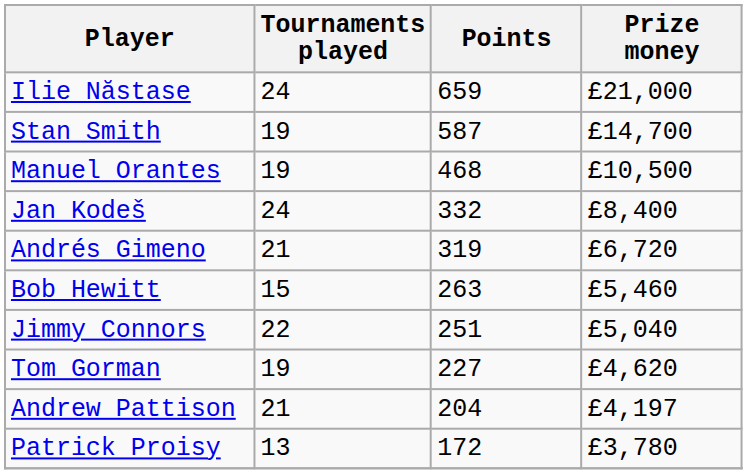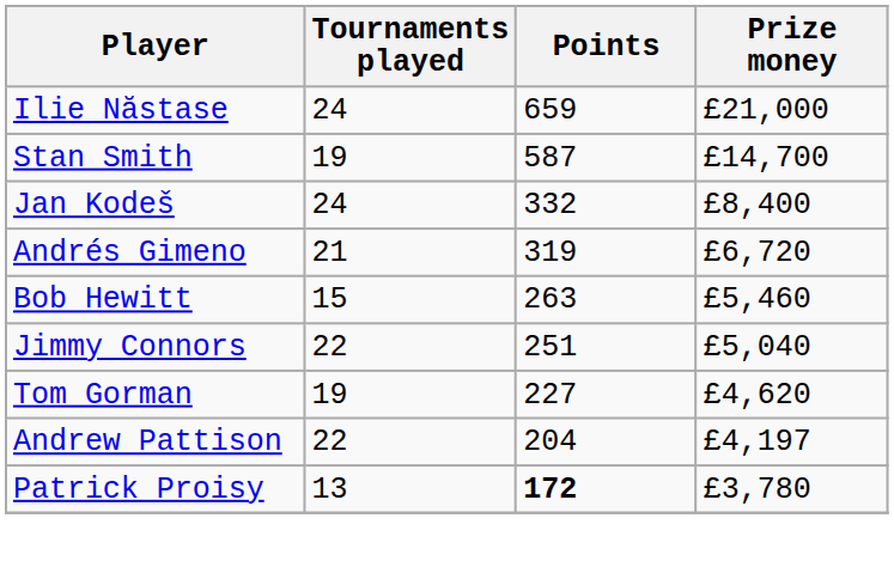 <table class="sortable wikitable" style=font-size:97%>
 <tr>
 <th style="width:120px">Player</th>
 <th style="width:70px">Tournaments played</th>
 <th style="width:70px">Points</th>
 <th style="width:75px">Prize money</th>
 </tr>
 <tr>
 <td> <a href='#'>Ilie Năstase</a></td>
 <td>24</td>
 <td>659</td>
 <td>£21,000</td>
 </tr>
 <tr>
 <td> <a href='#'>Stan Smith</a></td>
 <td>19</td>
 <td>587</td>
 <td>£14,700</td>
-</tr>
-<tr>
-<td> <a href='#'>Manuel Orantes</a></td>
-<td>19</td>
-<td>468</td>
-<td>£10,500</td>
 </tr>
 <tr>
 <td> <a href='#'>Jan Kodeš</a></td>
 <td>24</td>
 <td>332</td>
 <td>£8,400</td>
 </tr>
 <tr>
 <td> <a href='#'>Andrés Gimeno</a></td>
 <td>21</td>
 <td>319</td>
 <td>£6,720</td>
 </tr>
 <tr>
 <td> <a href='#'>Bob Hewitt</a></td>
 <td>15</td>
 <td>263</td>
 <td>£5,460</td>
 </tr>
 <tr>
 <td> <a href='#'>Jimmy Connors</a></td>
 <td>22</td>
 <td>251</td>
 <td>£5,040</td>
 </tr>
 <tr>
 <td> <a href='#'>Tom Gorman</a></td>
 <td>19</td>
 <td>227</td>
 <td>£4,620</td>
 </tr>
 <tr>
 <td> <a href='#'>Andrew Pattison</a></td>
-<td>21</td>
+<td>22</td>
 <td>204</td>
 <td>£4,197</td>
 </tr>
 <tr>
 <td> <a href='#'>Patrick Proisy</a></td>
 <td>13</td>
-<td>172</td>
+<td><strong>172</strong></td>
 <td>£3,780</td>
 </tr>
 <tr>
 </tr>
 </table>
